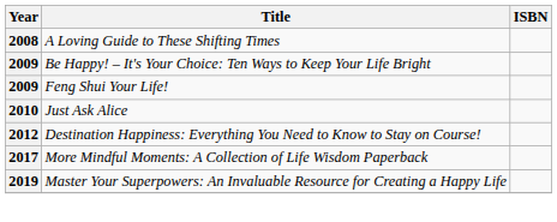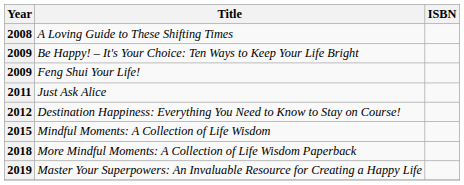 <table class="wikitable plainrowheaders sortable">
 <tr>
 <th scope="col">Year</th>
 <th scope="col">Title</th>
 <th scope="col">ISBN</th>
 </tr>
 <tr>
 <th scope="row"><strong>2008</strong></th>
 <td><em>A Loving Guide to These Shifting Times</em></td>
 <td></td>
 </tr>
 <tr>
 <th scope="row"><strong>2009</strong></th>
 <td><em>Be Happy! – It's Your Choice: Ten Ways to Keep Your Life Bright</em></td>
 <td></td>
 </tr>
 <tr>
 <th scope="row"><strong>2009</strong></th>
 <td><em>Feng Shui Your Life!</em></td>
 <td></td>
 </tr>
 <tr>
-<th scope="row"><strong>2010</strong></th>
+<th scope="row"><strong>2011</strong></th>
 <td><em>Just Ask Alice</em></td>
 <td></td>
 </tr>
 <tr>
 <th scope="row"><strong>2012</strong></th>
 <td><em>Destination Happiness: Everything You Need to Know to Stay on Course!</em></td>
 <td></td>
 </tr>
 <tr>
-<th scope="row"><strong>2017</strong></th>
+<th scope="row"><strong>2015</strong></th>
+<td><em>Mindful Moments: A Collection of Life Wisdom</em></td>
+<td></td>
+</tr>
+<tr>
+<th scope="row"><strong>2018</strong></th>
 <td><em>More Mindful Moments: A Collection of Life Wisdom Paperback</em></td>
 <td></td>
 </tr>
 <tr>
 <th scope="row"><strong>2019</strong></th>
 <td><em>Master Your Superpowers: An Invaluable Resource for Creating a Happy Life</em></td>
 <td></td>
 </tr>
 <tr>
 </tr>
 </table>
